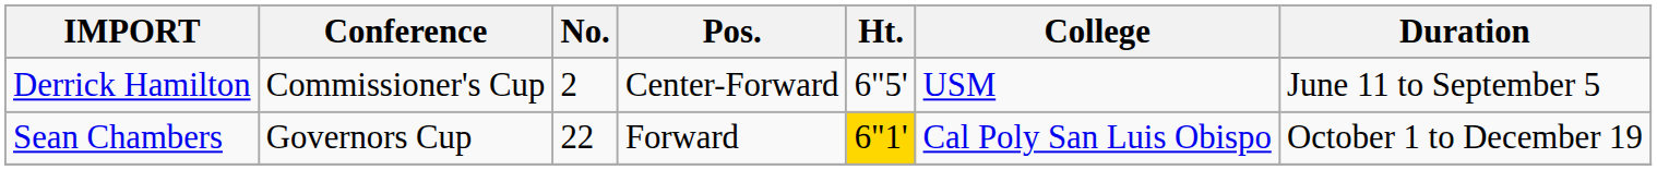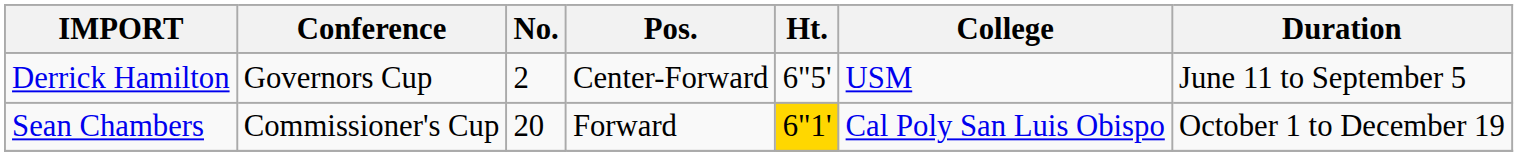 <table class="wikitable" border="1">
 <tr>
 <th>IMPORT</th>
 <th>Conference</th>
 <th>No.</th>
 <th>Pos.</th>
 <th>Ht.</th>
 <th>College</th>
 <th>Duration</th>
 </tr>
 <tr>
 <td><a href='#'>Derrick Hamilton</a></td>
-<td>Commissioner's Cup</td>
+<td>Governors Cup</td>
 <td>2</td>
 <td>Center-Forward</td>
 <td>6"5'</td>
 <td><a href='#'>USM</a></td>
 <td>June 11 to September 5</td>
 </tr>
 <tr>
 <td><a href='#'>Sean Chambers</a></td>
-<td>Governors Cup</td>
-<td>22</td>
+<td>Commissioner's Cup</td>
+<td>20</td>
 <td>Forward</td>
 <td style="background: gold;">6"1'</td>
 <td><a href='#'>Cal Poly San Luis Obispo</a></td>
 <td>October 1 to December 19</td>
 </tr>
 <tr>
 </tr>
 </table>
